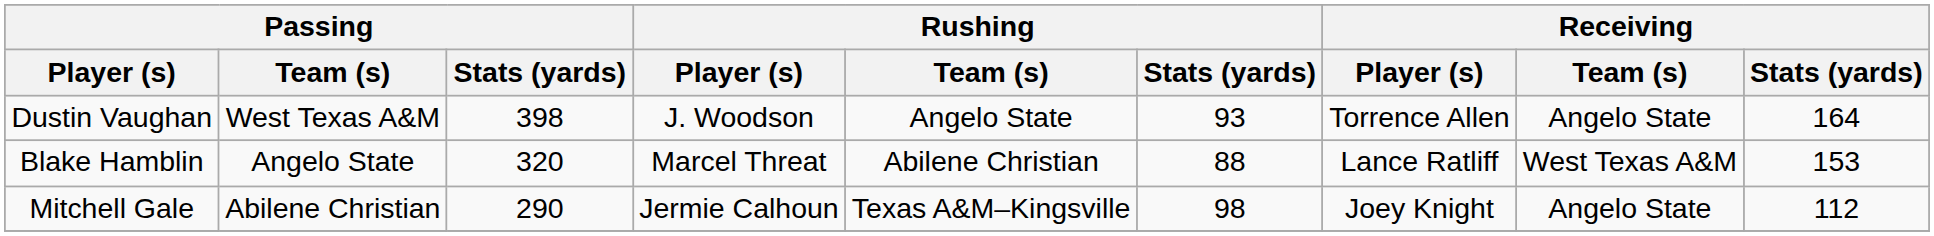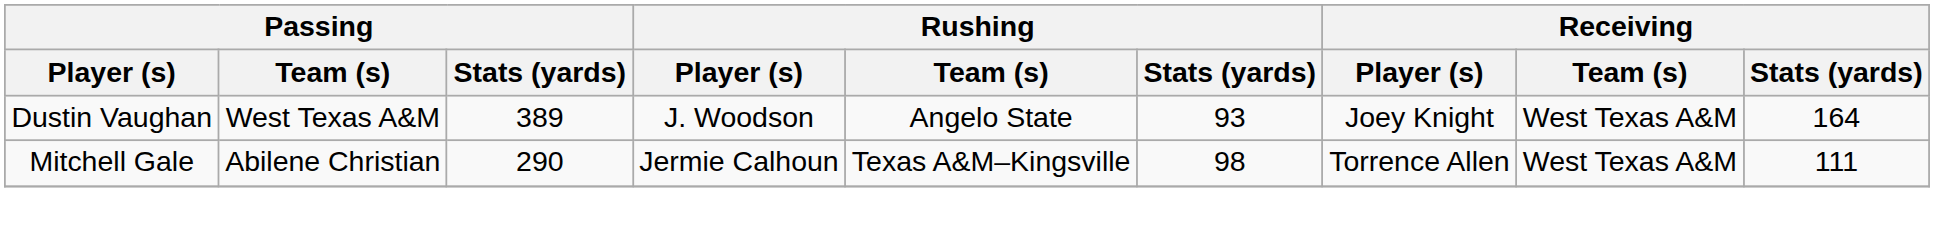 <table class="wikitable sortable" style="text-align: center;">
 <tr>
 <th colspan="3">Passing</th>
 <th colspan="3">Rushing</th>
 <th colspan="3">Receiving</th>
 </tr>
 <tr>
 <th>Player (s)</th>
 <th>Team (s)</th>
 <th>Stats (yards)</th>
 <th>Player (s)</th>
 <th>Team (s)</th>
 <th>Stats (yards)</th>
 <th>Player (s)</th>
 <th>Team (s)</th>
 <th>Stats (yards)</th>
 </tr>
 <tr>
 <td>Dustin Vaughan</td>
 <td style=>West Texas A&M</td>
-<td>398</td>
+<td>389</td>
 <td>J. Woodson</td>
 <td style=>Angelo State</td>
 <td>93</td>
-<td>Torrence Allen</td>
-<td style=>Angelo State</td>
+<td>Joey Knight</td>
+<td style=>West Texas A&M</td>
 <td>164</td>
-</tr>
-<tr>
-<td>Blake Hamblin</td>
-<td style=>Angelo State</td>
-<td>320</td>
-<td>Marcel Threat</td>
-<td style=>Abilene Christian</td>
-<td>88</td>
-<td>Lance Ratliff</td>
-<td style=>West Texas A&M</td>
-<td>153</td>
 </tr>
 <tr>
 <td>Mitchell Gale</td>
 <td style=>Abilene Christian</td>
 <td>290</td>
 <td>Jermie Calhoun</td>
 <td style=>Texas A&M–Kingsville</td>
 <td>98</td>
-<td>Joey Knight</td>
-<td style=>Angelo State</td>
-<td>112</td>
+<td>Torrence Allen</td>
+<td style=>West Texas A&M</td>
+<td>111</td>
 </tr>
 <tr>
 </tr>
 </table>
